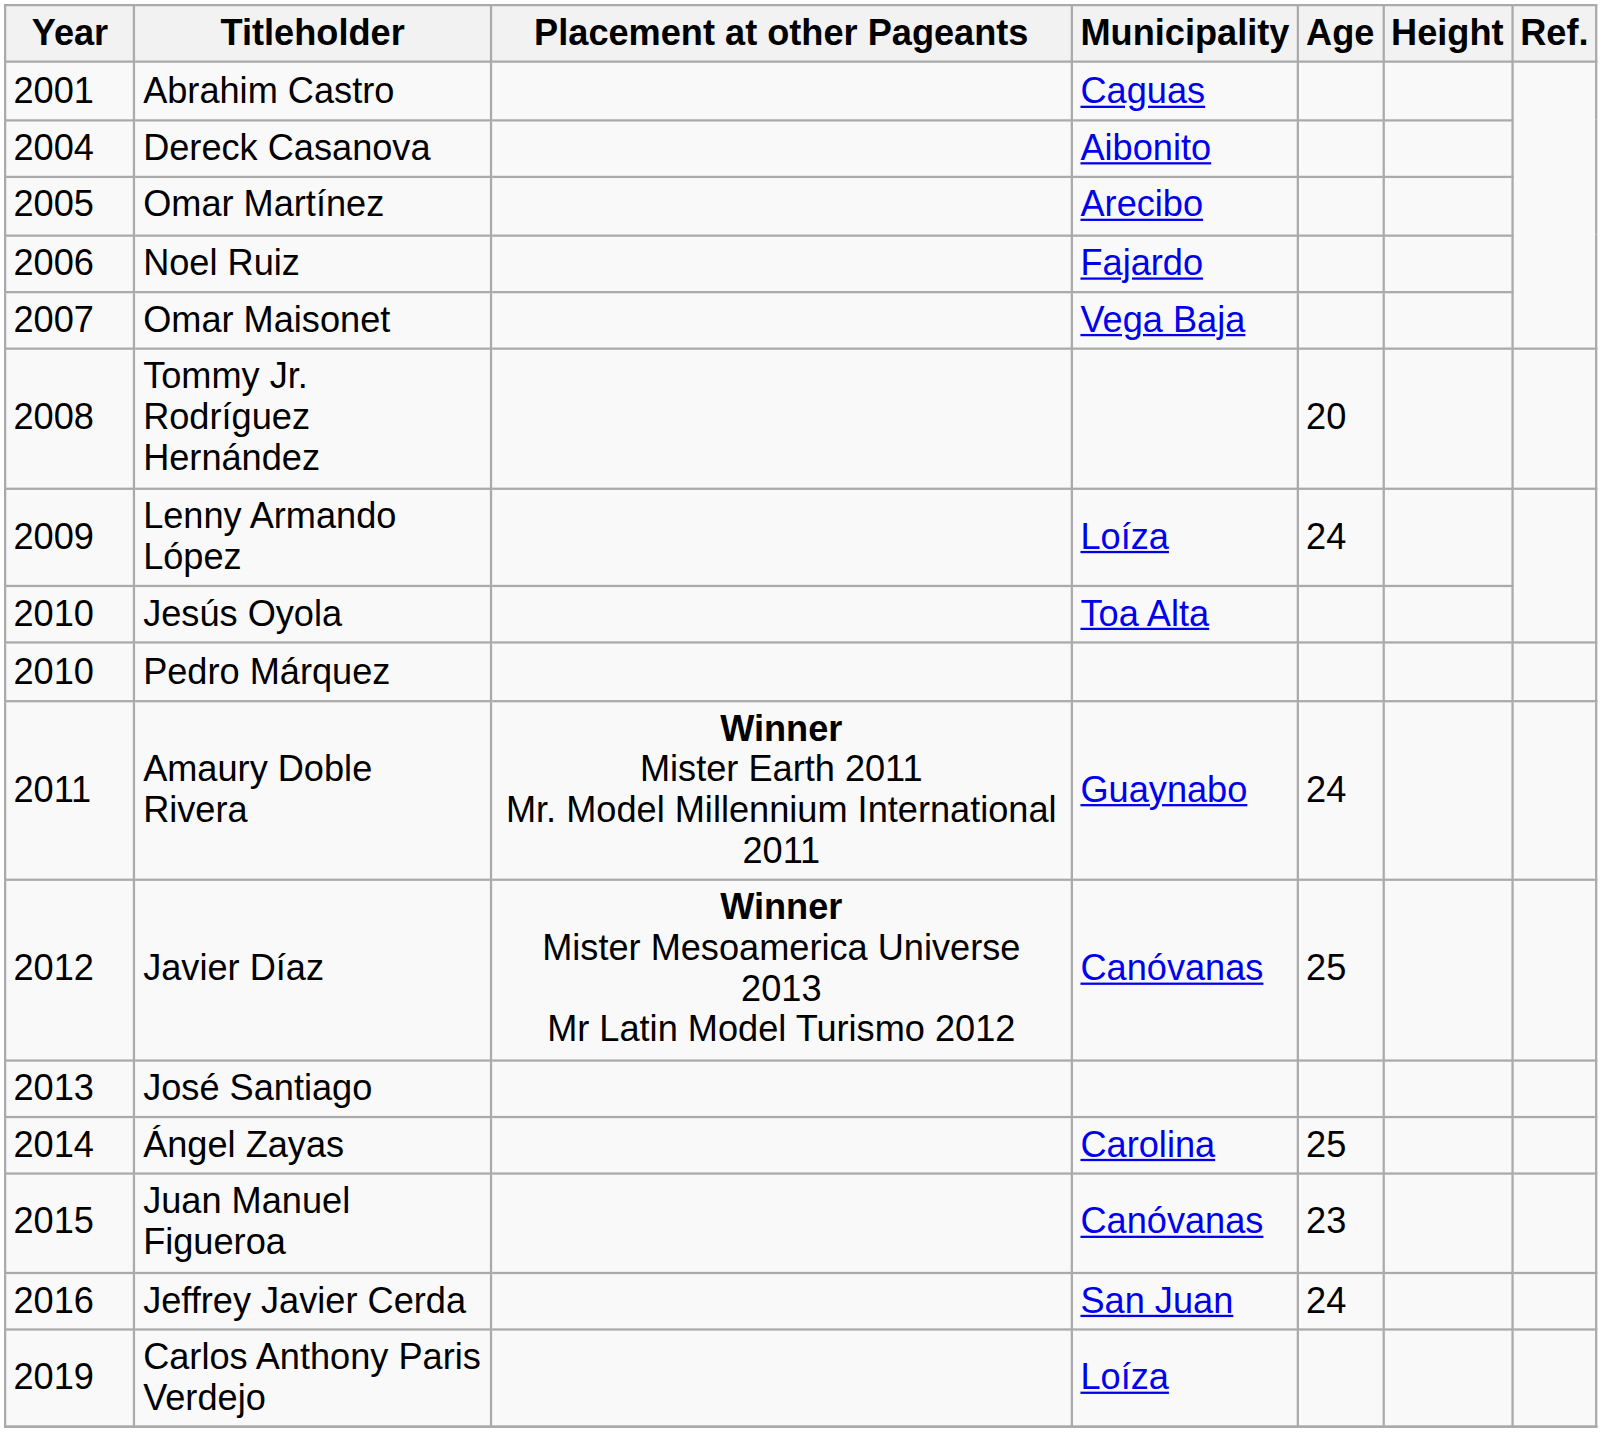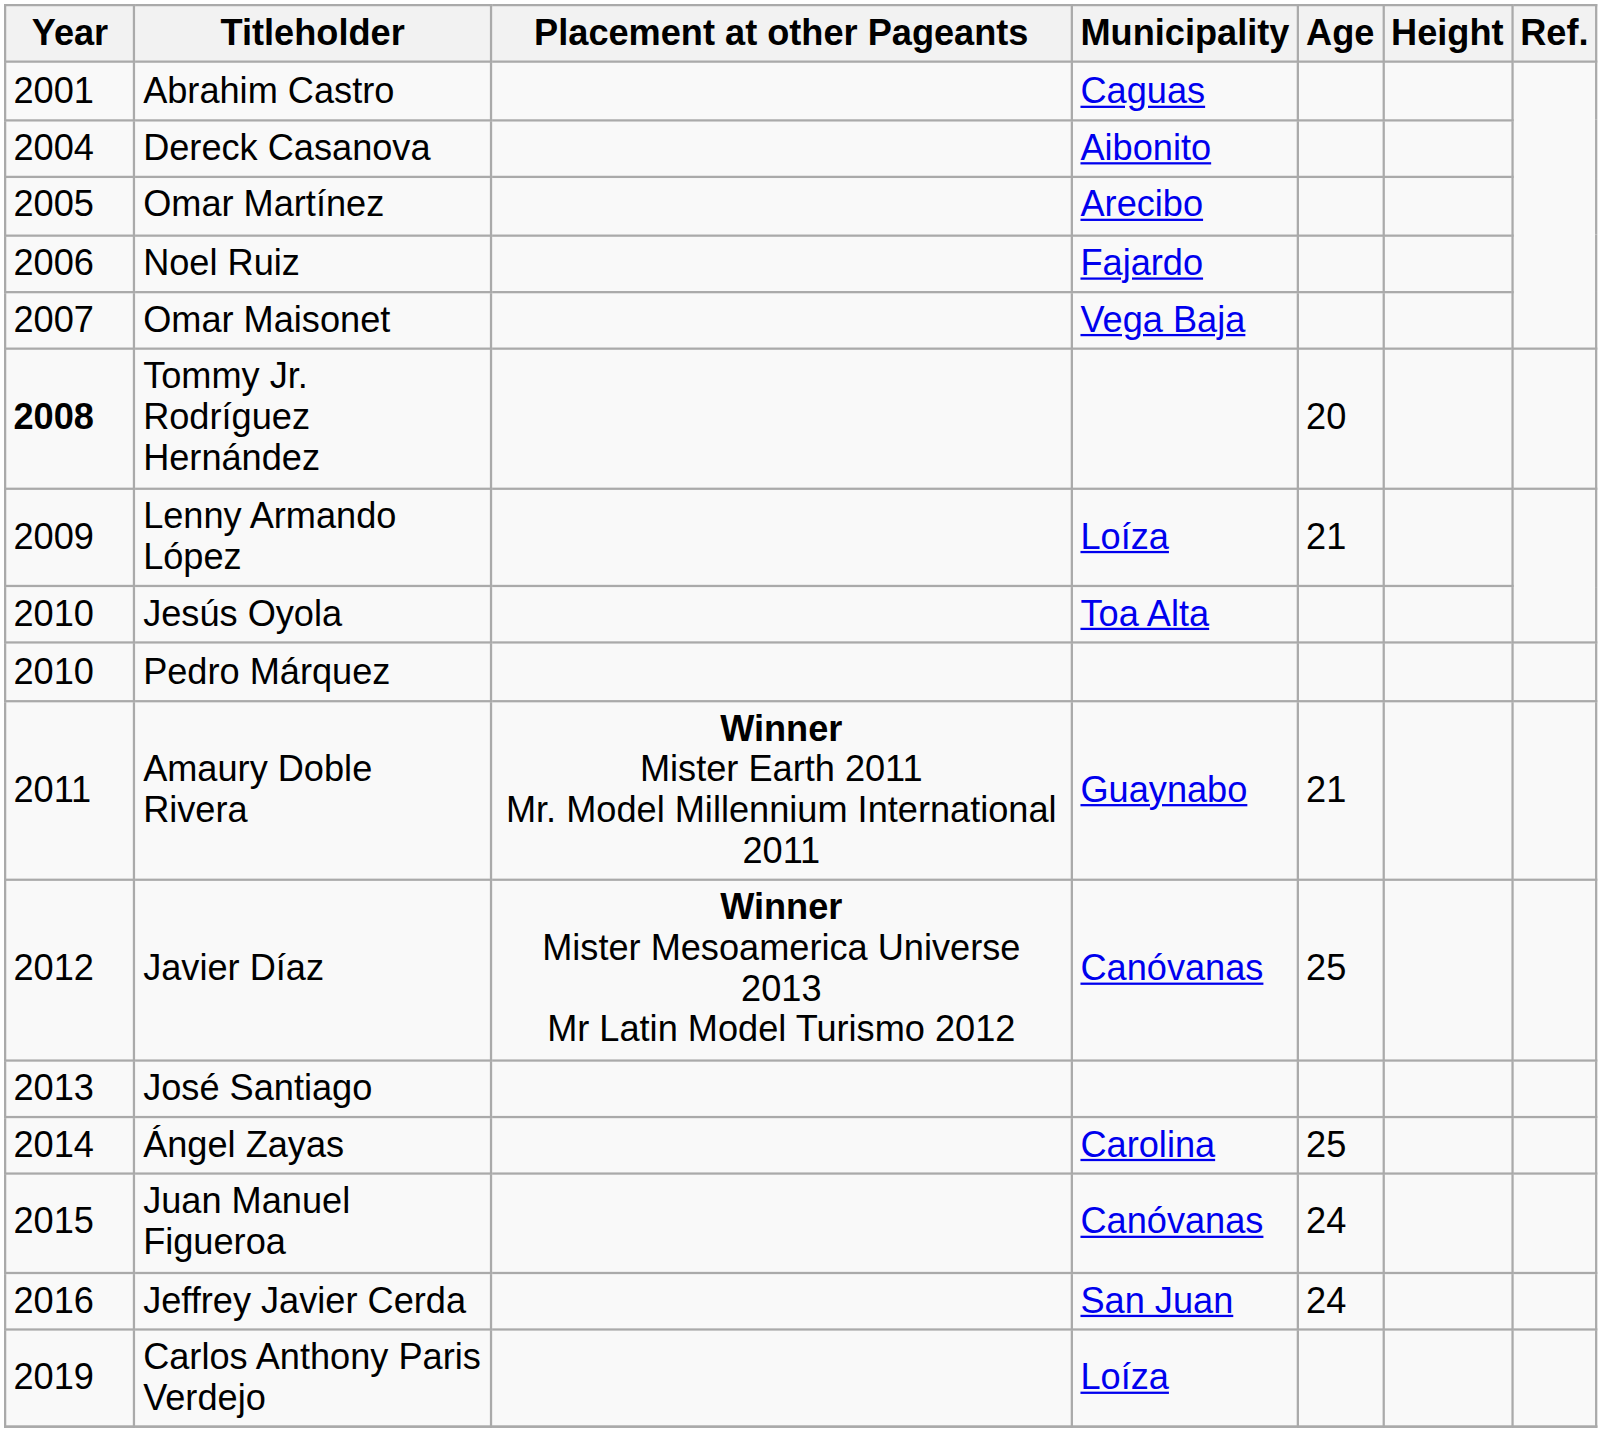 <table class="wikitable">
 <tr>
 <th width="50">Year</th>
 <th width="150">Titleholder</th>
 <th width="250">Placement at other Pageants</th>
 <th>Municipality</th>
 <th>Age</th>
 <th>Height</th>
 <th>Ref.</th>
 </tr>
 <tr>
 <td>2001</td>
 <td>Abrahim Castro</td>
 <td></td>
 <td><a href='#'>Caguas</a></td>
 <td></td>
 <td></td>
 <td rowspan="5"></td>
 </tr>
 <tr>
 <td>2004</td>
 <td>Dereck Casanova</td>
 <td></td>
 <td><a href='#'>Aibonito</a></td>
 <td></td>
 <td></td>
 </tr>
 <tr>
 <td>2005</td>
 <td>Omar Martínez</td>
 <td></td>
 <td><a href='#'>Arecibo</a></td>
 <td></td>
 <td></td>
 </tr>
 <tr>
 <td>2006</td>
 <td>Noel Ruiz</td>
 <td></td>
 <td><a href='#'>Fajardo</a></td>
 <td></td>
 <td></td>
 </tr>
 <tr>
 <td>2007</td>
 <td>Omar Maisonet</td>
 <td></td>
 <td><a href='#'>Vega Baja</a></td>
 <td></td>
 <td></td>
 </tr>
 <tr>
-<td>2008</td>
+<td><strong>2008</strong></td>
 <td>Tommy Jr. Rodríguez Hernández</td>
 <td></td>
 <td></td>
 <td>20</td>
 <td></td>
 <td></td>
 </tr>
 <tr>
 <td>2009</td>
 <td>Lenny Armando López</td>
 <td></td>
 <td><a href='#'>Loíza</a></td>
-<td>24</td>
+<td>21</td>
 <td></td>
 <td rowspan="2"></td>
 </tr>
 <tr>
 <td>2010</td>
 <td>Jesús Oyola</td>
 <td></td>
 <td><a href='#'>Toa Alta</a></td>
 <td></td>
 <td></td>
 </tr>
 <tr>
 <td>2010</td>
 <td>Pedro Márquez</td>
 <td></td>
 <td></td>
 <td></td>
 <td></td>
 <td></td>
 </tr>
 <tr>
 <td>2011</td>
 <td>Amaury Doble Rivera</td>
 <td style="text-align:center;"><strong>Winner</strong><br> Mister Earth 2011<br>Mr. Model Millennium International 2011</td>
 <td><a href='#'>Guaynabo</a></td>
-<td>24</td>
+<td>21</td>
 <td></td>
 <td></td>
 </tr>
 <tr>
 <td>2012</td>
 <td>Javier Díaz</td>
 <td style="text-align:center;"><strong>Winner</strong><br> Mister Mesoamerica Universe 2013<br>Mr Latin Model Turismo 2012</td>
 <td><a href='#'>Canóvanas</a></td>
 <td>25</td>
 <td></td>
 <td></td>
 </tr>
 <tr>
 <td>2013</td>
 <td>José Santiago</td>
 <td></td>
 <td></td>
 <td></td>
 <td></td>
 <td></td>
 </tr>
 <tr>
 <td>2014</td>
 <td>Ángel Zayas</td>
 <td></td>
 <td><a href='#'>Carolina</a></td>
 <td>25</td>
 <td></td>
 <td></td>
 </tr>
 <tr>
 <td>2015</td>
 <td>Juan Manuel Figueroa</td>
 <td></td>
 <td><a href='#'>Canóvanas</a></td>
-<td>23</td>
+<td>24</td>
 <td></td>
 <td></td>
 </tr>
 <tr>
 <td>2016</td>
 <td>Jeffrey Javier Cerda</td>
 <td></td>
 <td><a href='#'>San Juan</a></td>
 <td>24</td>
 <td></td>
 <td></td>
 </tr>
 <tr>
 <td>2019</td>
 <td>Carlos Anthony Paris Verdejo</td>
 <td></td>
 <td><a href='#'>Loíza</a></td>
 <td></td>
 <td></td>
 <td></td>
 </tr>
 <tr>
 </tr>
 </table>
